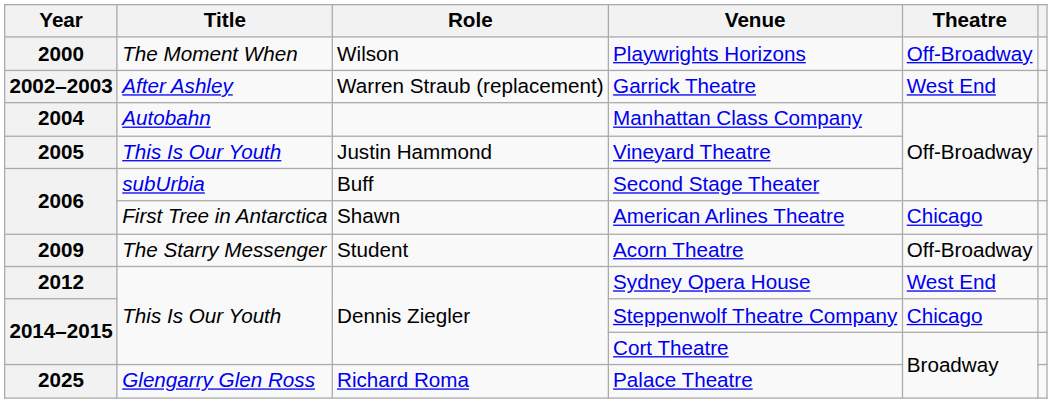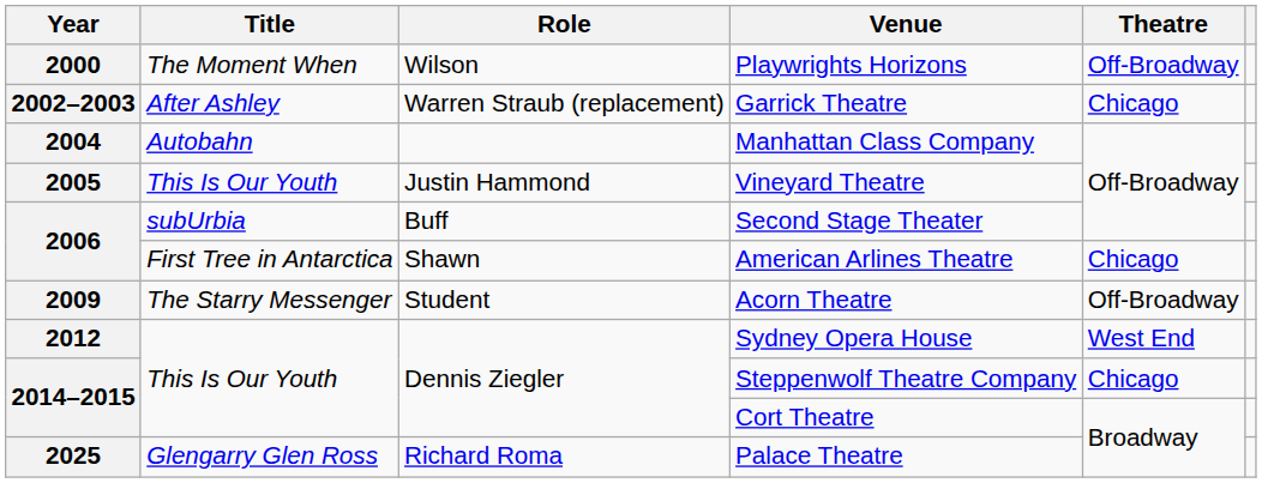 <table class="wikitable plainrowheaders" style="margin-right: 0;">
 <tr>
 <th scope="col">Year</th>
 <th scope="col">Title</th>
 <th scope="col">Role</th>
 <th scope="col">Venue</th>
 <th scope="col">Theatre</th>
 <th scope="col"></th>
 </tr>
 <tr>
 <th scope="row">2000</th>
 <td><em>The Moment When</em></td>
 <td>Wilson</td>
 <td><a href='#'>Playwrights Horizons</a></td>
 <td><a href='#'>Off-Broadway</a></td>
 <td align="center"></td>
 </tr>
 <tr>
 <th scope="row">2002–2003</th>
 <td><em><a href='#'>After Ashley</a></em></td>
 <td>Warren Straub (replacement)</td>
 <td><a href='#'>Garrick Theatre</a></td>
-<td><a href='#'>West End</a></td>
+<td><a href='#'>Chicago</a></td>
 <td align="center"></td>
 </tr>
 <tr>
 <th scope="row">2004</th>
 <td><em><a href='#'>Autobahn</a></em></td>
 <td></td>
 <td><a href='#'>Manhattan Class Company</a></td>
 <td rowspan="3">Off-Broadway</td>
 <td align="center"></td>
 </tr>
 <tr>
 <th scope="row">2005</th>
 <td><em><a href='#'>This Is Our Youth</a></em></td>
 <td>Justin Hammond</td>
 <td><a href='#'>Vineyard Theatre</a></td>
 <td align="center"></td>
 </tr>
 <tr>
 <th rowspan="2" scope="row">2006</th>
 <td><em><a href='#'>subUrbia</a></em></td>
 <td>Buff</td>
 <td><a href='#'>Second Stage Theater</a></td>
 <td align="center"></td>
 </tr>
 <tr>
 <td><em>First Tree in Antarctica</em></td>
 <td>Shawn</td>
 <td><a href='#'>American Arlines Theatre</a></td>
 <td><a href='#'>Chicago</a></td>
 <td align="center"><br></td>
 </tr>
 <tr>
 <th scope="row">2009</th>
 <td><em>The Starry Messenger</em></td>
 <td>Student</td>
 <td><a href='#'>Acorn Theatre</a></td>
 <td>Off-Broadway</td>
 <td align="center"></td>
 </tr>
 <tr>
 <th scope="row">2012</th>
 <td rowspan="3"><em>This Is Our Youth</em></td>
 <td rowspan="3">Dennis Ziegler</td>
 <td><a href='#'>Sydney Opera House</a></td>
 <td><a href='#'>West End</a></td>
 <td align="center"></td>
 </tr>
 <tr>
 <th rowspan="2" scope="row">2014–2015</th>
 <td><a href='#'>Steppenwolf Theatre Company</a></td>
 <td><a href='#'>Chicago</a></td>
 <td align="center"></td>
 </tr>
 <tr>
 <td><a href='#'>Cort Theatre</a></td>
 <td rowspan="2">Broadway</td>
 <td align="center"></td>
 </tr>
 <tr>
 <th scope="row">2025</th>
 <td><em><a href='#'>Glengarry Glen Ross</a></em></td>
 <td><a href='#'>Richard Roma</a></td>
 <td><a href='#'>Palace Theatre</a></td>
 <td align="center"></td>
 </tr>
 </table>
